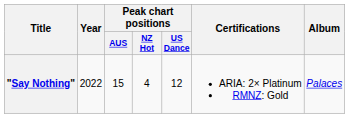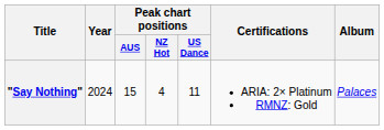 <table class="wikitable plainrowheaders" style="text-align:center;">
 <tr>
 <th scope="col" rowspan="2">Title</th>
 <th scope="col" rowspan="2">Year</th>
 <th scope="col" colspan="3">Peak chart positions</th>
 <th scope="col" rowspan="2">Certifications</th>
 <th scope="col" rowspan="2">Album</th>
 </tr>
 <tr>
 <th scope="col" style="width:2.75em;font-size:85%;"><a href='#'>AUS</a><br></th>
 <th scope="col" style="width:3em;font-size:85%;"><a href='#'>NZ<br>Hot</a><br></th>
 <th scope="col" style="width:3em;font-size:85%;"><a href='#'>US<br>Dance</a><br></th>
 </tr>
 <tr>
 <th scope="row">"<a href='#'>Say Nothing</a>"<br></th>
-<td>2022</td>
+<td>2024</td>
 <td>15</td>
 <td>4</td>
-<td>12</td>
+<td>11</td>
 <td><br><ul><li>ARIA: 2× Platinum</li><li><a href='#'>RMNZ</a>: Gold</li></ul></td>
 <td><em><a href='#'>Palaces</a></em></td>
 </tr>
 </table>
